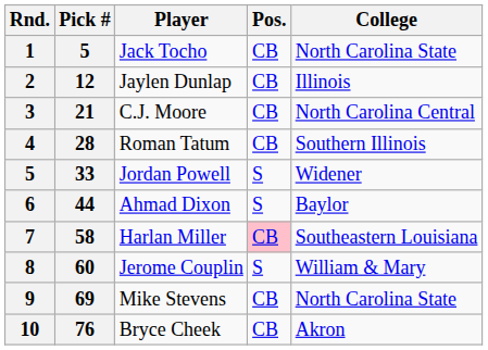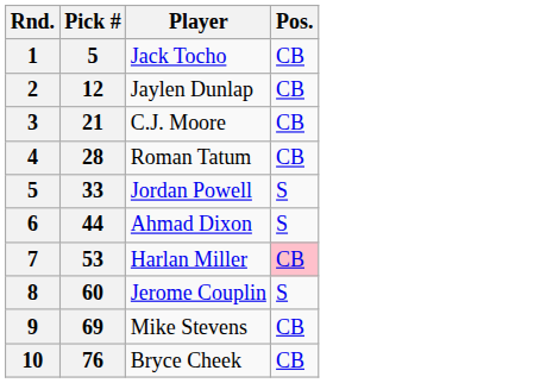 <table class="wikitable sortable">
 <tr>
 <th><abbr>Rnd.</abbr></th>
 <th><abbr>Pick #</abbr></th>
 <th>Player</th>
 <th><abbr>Pos.</abbr></th>
-<th><abbr>College</abbr></th>
 </tr>
 <tr>
 <th>1</th>
 <th><span></span><strong>5</strong></th>
 <td><a href='#'>Jack Tocho</a></td>
 <td><a href='#'>CB</a></td>
-<td><a href='#'>North Carolina State</a></td>
 </tr>
 <tr>
 <th>2</th>
 <th><span></span><strong>12</strong></th>
 <td>Jaylen Dunlap</td>
 <td><a href='#'>CB</a></td>
-<td><a href='#'>Illinois</a></td>
 </tr>
 <tr>
 <th>3</th>
 <th><span></span><strong>21</strong></th>
 <td>C.J. Moore</td>
 <td><a href='#'>CB</a></td>
-<td><a href='#'>North Carolina Central</a></td>
 </tr>
 <tr>
 <th>4</th>
 <th><span></span><strong>28</strong></th>
 <td>Roman Tatum</td>
 <td><a href='#'>CB</a></td>
-<td><a href='#'>Southern Illinois</a></td>
 </tr>
 <tr>
 <th>5</th>
 <th><span></span><strong>33</strong></th>
 <td><a href='#'>Jordan Powell</a></td>
 <td><a href='#'>S</a></td>
-<td><a href='#'>Widener</a></td>
 </tr>
 <tr>
 <th>6</th>
 <th><span></span><strong>44</strong></th>
 <td><a href='#'>Ahmad Dixon</a></td>
 <td><a href='#'>S</a></td>
-<td><a href='#'>Baylor</a></td>
 </tr>
 <tr>
 <th>7</th>
-<th><span></span><strong>58</strong></th>
+<th><span></span><strong>53</strong></th>
 <td><a href='#'>Harlan Miller</a></td>
 <td style="background: pink;"><a href='#'>CB</a></td>
-<td><a href='#'>Southeastern Louisiana</a></td>
 </tr>
 <tr>
 <th>8</th>
 <th><span></span><strong>60</strong></th>
 <td><a href='#'>Jerome Couplin</a></td>
 <td><a href='#'>S</a></td>
-<td><a href='#'>William & Mary</a></td>
 </tr>
 <tr>
 <th>9</th>
 <th><span></span><strong>69</strong></th>
 <td>Mike Stevens</td>
 <td><a href='#'>CB</a></td>
-<td><a href='#'>North Carolina State</a></td>
 </tr>
 <tr>
 <th>10</th>
 <th><span></span><strong>76</strong></th>
 <td>Bryce Cheek</td>
 <td><a href='#'>CB</a></td>
-<td><a href='#'>Akron</a></td>
 </tr>
 </table>
